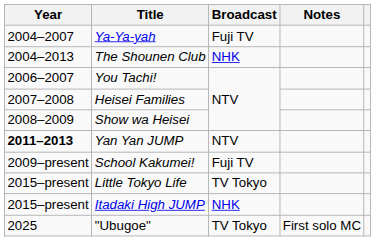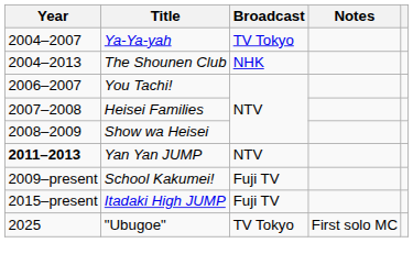 <table class="wikitable">
 <tr>
 <th>Year</th>
 <th>Title</th>
 <th>Broadcast</th>
 <th>Notes</th>
 <th></th>
 </tr>
 <tr>
 <td>2004–2007</td>
 <td><em><a href='#'>Ya-Ya-yah</a></em></td>
-<td>Fuji TV</td>
+<td><a href='#'>TV Tokyo</a></td>
 <td></td>
 <td></td>
 </tr>
 <tr>
 <td>2004–2013</td>
 <td><em>The Shounen Club</em></td>
 <td><a href='#'>NHK</a></td>
 <td></td>
 <td></td>
 </tr>
 <tr>
 <td>2006–2007</td>
 <td><em>You Tachi!</em></td>
 <td rowspan="3">NTV</td>
 <td></td>
 <td></td>
 </tr>
 <tr>
 <td>2007–2008</td>
 <td><em>Heisei Families</em></td>
 <td></td>
 <td></td>
 </tr>
 <tr>
 <td>2008–2009</td>
 <td><em>Show wa Heisei</em></td>
 <td></td>
 <td></td>
 </tr>
 <tr>
 <td><strong>2011–2013</strong></td>
 <td><em>Yan Yan JUMP</em></td>
 <td>NTV</td>
 <td></td>
 <td></td>
 </tr>
 <tr>
 <td>2009–present</td>
 <td><em>School Kakumei!</em></td>
 <td>Fuji TV</td>
 <td></td>
 <td></td>
 </tr>
 <tr>
 <td>2015–present</td>
-<td><em>Little Tokyo Life</em></td>
-<td>TV Tokyo</td>
-<td></td>
-<td></td>
-</tr>
-<tr>
-<td>2015–present</td>
 <td><em><a href='#'>Itadaki High JUMP</a></em></td>
-<td><a href='#'>NHK</a></td>
+<td>Fuji TV</td>
 <td></td>
 <td></td>
 </tr>
 <tr>
 <td>2025</td>
 <td>"Ubugoe"</td>
 <td>TV Tokyo</td>
 <td>First solo MC</td>
 <td></td>
 </tr>
 </table>
